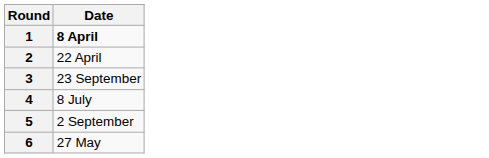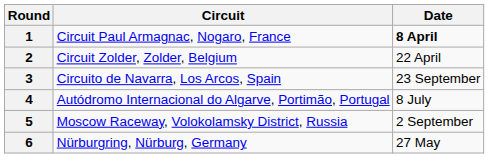 <table class="wikitable" style="font-size: 85%;">
 <tr>
 <th>Round</th>
+<th>Circuit</th>
 <th>Date</th>
 </tr>
 <tr>
 <th>1</th>
+<td> <a href='#'>Circuit Paul Armagnac</a>, <a href='#'>Nogaro</a>, <a href='#'>France</a></td>
 <td><strong>8 April</strong></td>
 </tr>
 <tr>
 <th>2</th>
+<td> <a href='#'>Circuit Zolder</a>, <a href='#'>Zolder</a>, <a href='#'>Belgium</a></td>
 <td>22 April</td>
 </tr>
 <tr>
 <th>3</th>
+<td> <a href='#'>Circuito de Navarra</a>, <a href='#'>Los Arcos</a>, <a href='#'>Spain</a></td>
 <td>23 September</td>
 </tr>
 <tr>
 <th>4</th>
+<td> <a href='#'>Autódromo Internacional do Algarve</a>, <a href='#'>Portimão</a>, <a href='#'>Portugal</a></td>
 <td>8 July</td>
 </tr>
 <tr>
 <th>5</th>
+<td> <a href='#'>Moscow Raceway</a>, <a href='#'>Volokolamsky District</a>, <a href='#'>Russia</a></td>
 <td>2 September</td>
 </tr>
 <tr>
 <th>6</th>
+<td> <a href='#'>Nürburgring</a>, <a href='#'>Nürburg</a>, <a href='#'>Germany</a></td>
 <td>27 May</td>
 </tr>
 </table>
